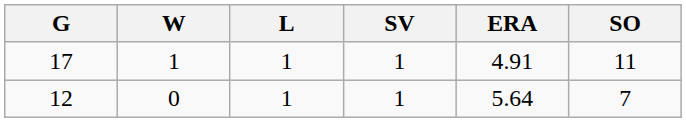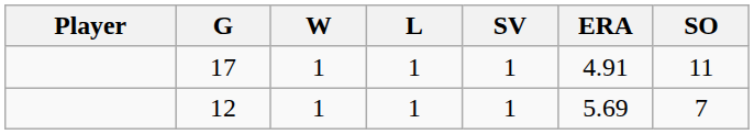 <table class="wikitable sortable">
 <tr>
+<th bgcolor="#DDDDFF" width="16%">Player</th>
 <th bgcolor="#DDDDFF" width="9%">G</th>
 <th bgcolor="#DDDDFF" width="9%">W</th>
 <th bgcolor="#DDDDFF" width="9%">L</th>
 <th bgcolor="#DDDDFF" width="9%">SV</th>
 <th bgcolor="#DDDDFF" width="9%">ERA</th>
 <th bgcolor="#DDDDFF" width="9%">SO</th>
 </tr>
 <tr align="center">
+<td></td>
 <td>17</td>
 <td>1</td>
 <td>1</td>
 <td>1</td>
 <td>4.91</td>
 <td>11</td>
 </tr>
 <tr align="center">
+<td></td>
 <td>12</td>
-<td>0</td>
 <td>1</td>
 <td>1</td>
-<td>5.64</td>
+<td>1</td>
+<td>5.69</td>
 <td>7</td>
 </tr>
 </table>
